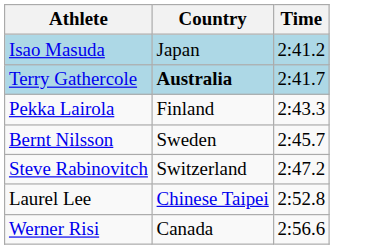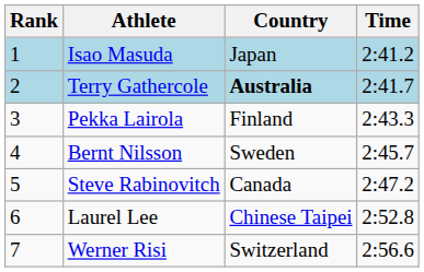 <table class="wikitable">
 <tr>
+<th>Rank</th>
 <th>Athlete</th>
 <th>Country</th>
 <th>Time</th>
 </tr>
 <tr bgcolor=lightblue>
+<td>1</td>
 <td><a href='#'>Isao Masuda</a></td>
 <td>Japan</td>
 <td>2:41.2</td>
 </tr>
 <tr bgcolor=lightblue>
+<td>2</td>
 <td><a href='#'>Terry Gathercole</a></td>
 <td><strong>Australia</strong></td>
 <td>2:41.7</td>
 </tr>
 <tr>
+<td>3</td>
 <td><a href='#'>Pekka Lairola</a></td>
 <td>Finland</td>
 <td>2:43.3</td>
 </tr>
 <tr>
+<td>4</td>
 <td><a href='#'>Bernt Nilsson</a></td>
 <td>Sweden</td>
 <td>2:45.7</td>
 </tr>
 <tr>
+<td>5</td>
 <td><a href='#'>Steve Rabinovitch</a></td>
-<td>Switzerland</td>
+<td>Canada</td>
 <td>2:47.2</td>
 </tr>
 <tr>
+<td>6</td>
 <td>Laurel Lee</td>
 <td><a href='#'>Chinese Taipei</a></td>
 <td>2:52.8</td>
 </tr>
 <tr>
+<td>7</td>
 <td><a href='#'>Werner Risi</a></td>
-<td>Canada</td>
+<td>Switzerland</td>
 <td>2:56.6</td>
 </tr>
 </table>
